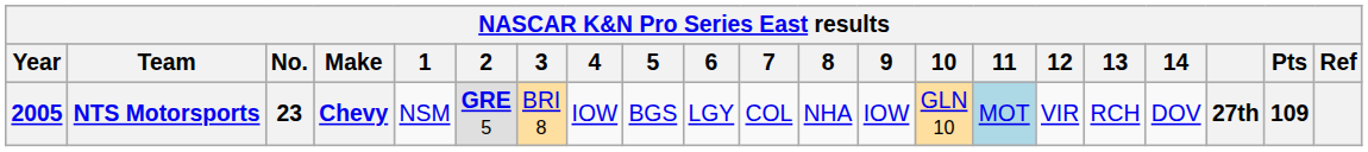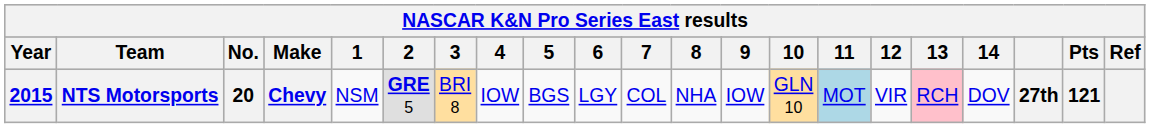 <table class="wikitable" style="text-align:center; font-size:75%">
 <tr>
 <th colspan=23><a href='#'>NASCAR K&N Pro Series East</a> results</th>
 </tr>
 <tr>
 <th>Year</th>
 <th>Team</th>
 <th>No.</th>
 <th>Make</th>
 <th>1</th>
 <th>2</th>
 <th>3</th>
 <th>4</th>
 <th>5</th>
 <th>6</th>
 <th>7</th>
 <th>8</th>
 <th>9</th>
 <th>10</th>
 <th>11</th>
 <th>12</th>
 <th>13</th>
 <th>14</th>
 <th></th>
 <th>Pts</th>
 <th>Ref</th>
 </tr>
 <tr>
-<th><a href='#'>2005</a></th>
+<th><a href='#'>2015</a></th>
 <th><a href='#'>NTS Motorsports</a></th>
-<th>23</th>
+<th>20</th>
 <th><a href='#'>Chevy</a></th>
 <td><a href='#'>NSM</a></td>
 <td style="background:#DFDFDF;"><strong><a href='#'>GRE</a></strong><br><small>5</small></td>
 <td style="background:#FFDF9F;"><a href='#'>BRI</a><br><small>8</small></td>
 <td><a href='#'>IOW</a></td>
 <td><a href='#'>BGS</a></td>
 <td><a href='#'>LGY</a></td>
 <td><a href='#'>COL</a></td>
 <td><a href='#'>NHA</a></td>
 <td><a href='#'>IOW</a></td>
 <td style="background:#FFDF9F;"><a href='#'>GLN</a><br><small>10</small></td>
 <td style="background: lightblue;"><a href='#'>MOT</a></td>
 <td><a href='#'>VIR</a></td>
-<td><a href='#'>RCH</a></td>
+<td style="background: pink;"><a href='#'>RCH</a></td>
 <td><a href='#'>DOV</a></td>
 <th>27th</th>
-<th>109</th>
+<th>121</th>
 <th></th>
 </tr>
 </table>
